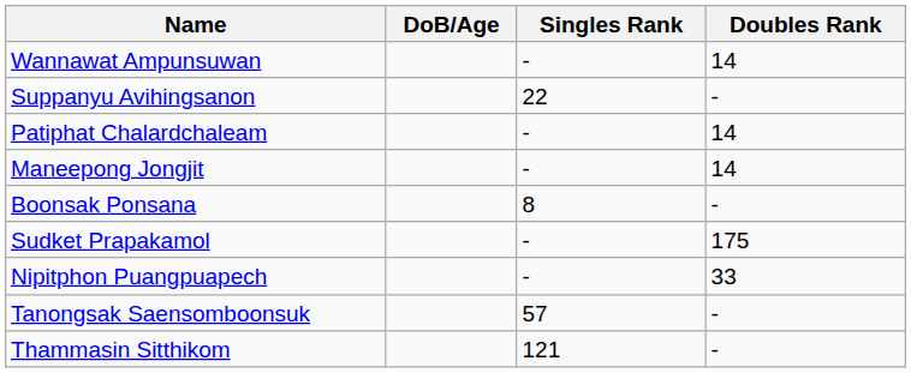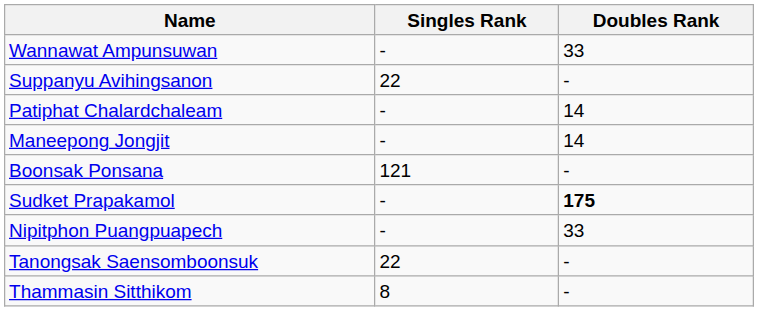 <table class="wikitable"  style="width:600px; font-size:95%;">
 <tr>
 <th align="left">Name</th>
-<th align="left">DoB/Age</th>
 <th align="left">Singles Rank</th>
 <th align="left">Doubles Rank</th>
 </tr>
 <tr>
 <td><a href='#'>Wannawat Ampunsuwan</a></td>
-<td></td>
 <td>-</td>
-<td>14</td>
+<td>33</td>
 </tr>
 <tr>
 <td><a href='#'>Suppanyu Avihingsanon</a></td>
-<td></td>
 <td>22</td>
 <td>-</td>
 </tr>
 <tr>
 <td><a href='#'>Patiphat Chalardchaleam</a></td>
-<td></td>
 <td>-</td>
 <td>14</td>
 </tr>
 <tr>
 <td><a href='#'>Maneepong Jongjit</a></td>
-<td></td>
 <td>-</td>
 <td>14</td>
 </tr>
 <tr>
 <td><a href='#'>Boonsak Ponsana</a></td>
-<td></td>
-<td>8</td>
+<td>121</td>
 <td>-</td>
 </tr>
 <tr>
 <td><a href='#'>Sudket Prapakamol</a></td>
-<td></td>
 <td>-</td>
-<td>175</td>
+<td><strong>175</strong></td>
 </tr>
 <tr>
 <td><a href='#'>Nipitphon Puangpuapech</a></td>
-<td></td>
 <td>-</td>
 <td>33</td>
 </tr>
 <tr>
 <td><a href='#'>Tanongsak Saensomboonsuk</a></td>
-<td></td>
-<td>57</td>
+<td>22</td>
 <td>-</td>
 </tr>
 <tr>
 <td><a href='#'>Thammasin Sitthikom</a></td>
-<td></td>
-<td>121</td>
+<td>8</td>
 <td>-</td>
 </tr>
 </table>
